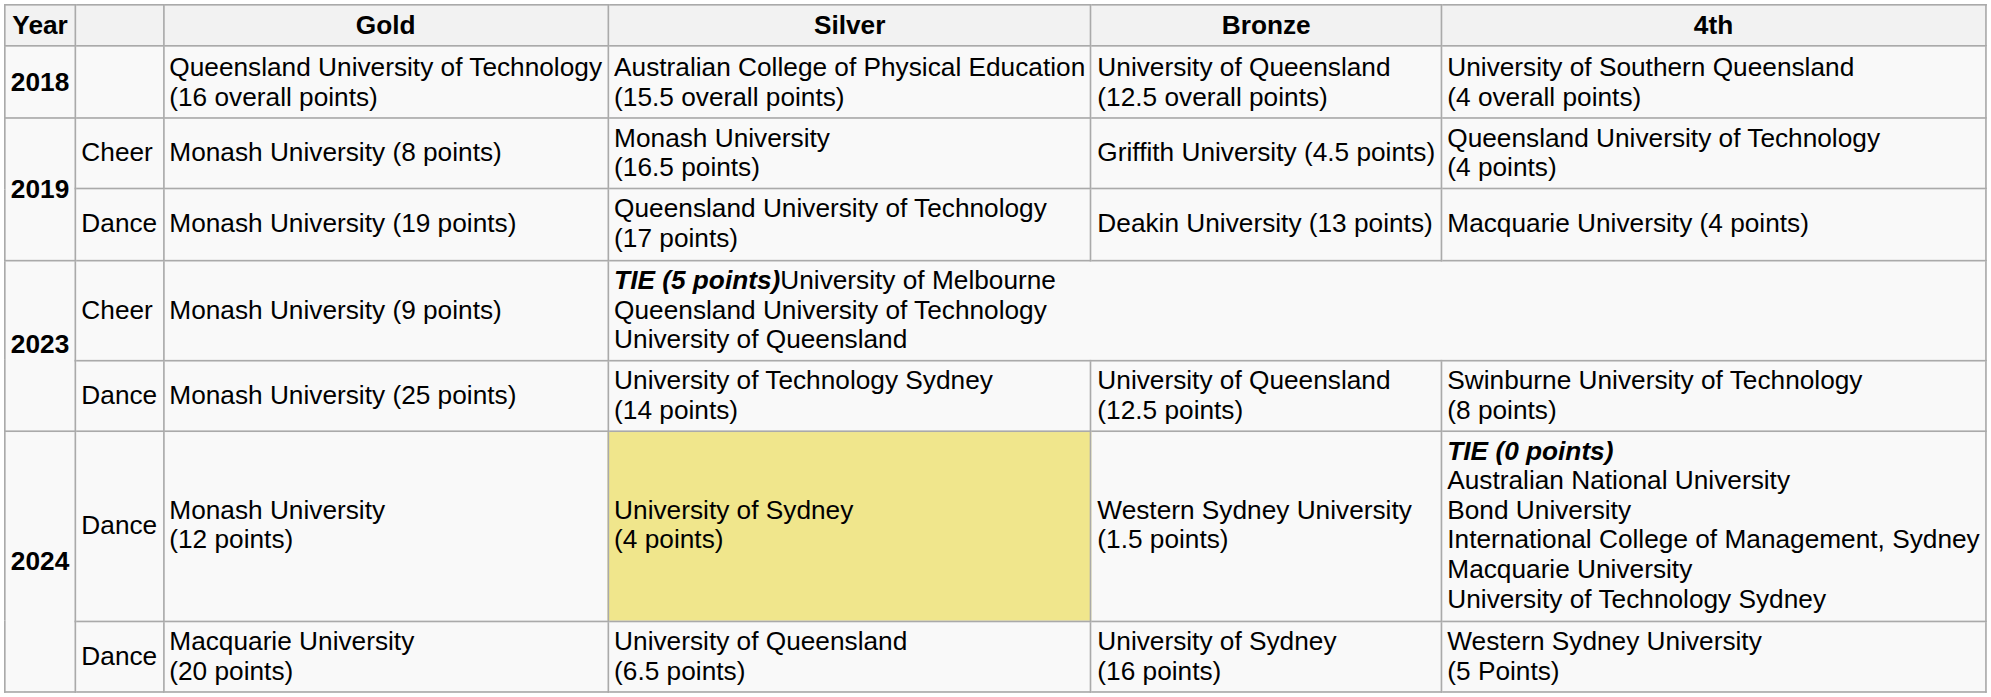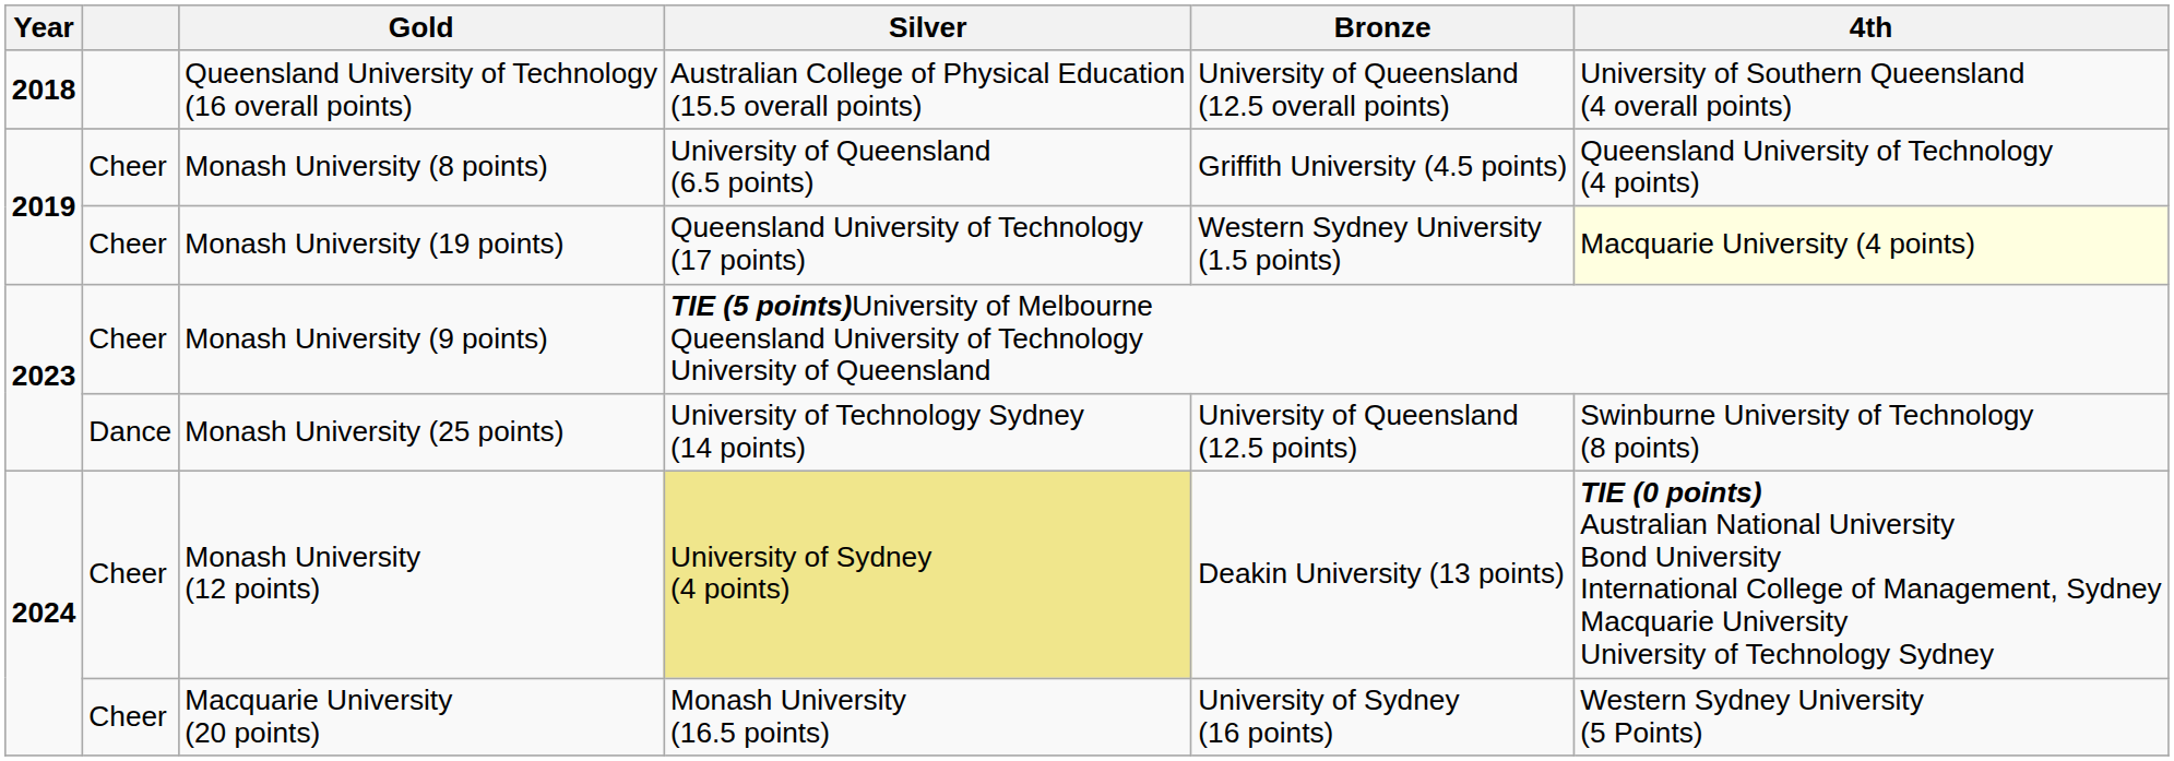 <table class="wikitable">
 <tr>
 <th>Year</th>
 <th></th>
 <th>Gold</th>
 <th>Silver</th>
 <th>Bronze</th>
 <th>4th</th>
 </tr>
 <tr>
 <td><strong>2018</strong></td>
 <td></td>
 <td>Queensland University of Technology<br>(16 overall points)</td>
 <td>Australian College of Physical Education<br>(15.5 overall points)</td>
 <td>University of Queensland<br>(12.5 overall points)</td>
 <td>University of Southern Queensland<br>(4 overall points)</td>
 </tr>
 <tr>
 <td rowspan="2"><strong>2019</strong></td>
 <td>Cheer</td>
 <td>Monash University (8 points)</td>
-<td>Monash University<br>(16.5 points)</td>
+<td>University of Queensland<br>(6.5 points)</td>
 <td>Griffith University (4.5 points)</td>
 <td>Queensland University of Technology<br>(4 points)</td>
 </tr>
 <tr>
-<td>Dance</td>
+<td>Cheer</td>
 <td>Monash University (19 points)</td>
 <td>Queensland University of Technology<br>(17 points)</td>
-<td>Deakin University (13 points)</td>
-<td>Macquarie University (4 points)</td>
+<td>Western Sydney University<br>(1.5 points)</td>
+<td style="background: lightyellow;">Macquarie University (4 points)</td>
 </tr>
 <tr>
 <td rowspan="2"><strong>2023</strong></td>
 <td>Cheer</td>
 <td>Monash University (9 points)</td>
 <td colspan="3"><strong><em>TIE  (5 points)</em></strong>University of Melbourne<br>Queensland University of Technology<br>University of Queensland</td>
 </tr>
 <tr>
 <td>Dance</td>
 <td>Monash University (25 points)</td>
 <td>University of Technology Sydney<br>(14 points)</td>
 <td>University of Queensland<br>(12.5 points)</td>
 <td>Swinburne University of Technology<br>(8 points)</td>
 </tr>
 <tr>
 <td rowspan="2"><strong>2024</strong></td>
-<td>Dance</td>
+<td>Cheer</td>
 <td>Monash University<br>(12 points)</td>
 <td style="background: khaki;">University of Sydney<br>(4 points)</td>
-<td>Western Sydney University<br>(1.5 points)</td>
+<td>Deakin University (13 points)</td>
 <td><strong><em>TIE (0 points)</em></strong><br>Australian National University<br>Bond University<br>International College of Management, Sydney<br>Macquarie University<br>University of Technology Sydney</td>
 </tr>
 <tr>
-<td>Dance</td>
+<td>Cheer</td>
 <td>Macquarie University<br>(20 points)</td>
-<td>University of Queensland<br>(6.5 points)</td>
+<td>Monash University<br>(16.5 points)</td>
 <td>University of Sydney<br>(16 points)</td>
 <td>Western Sydney University<br>(5 Points)</td>
 </tr>
 </table>
